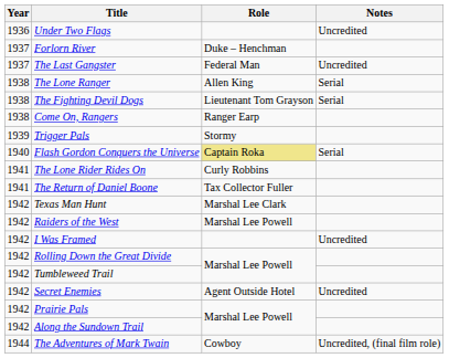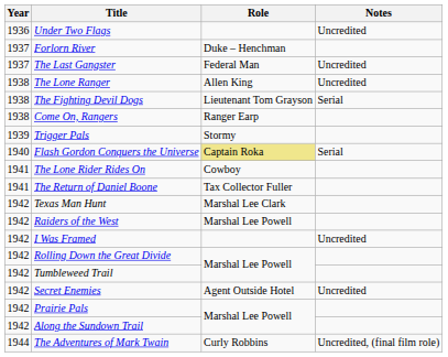 <table class="wikitable">
 <tr>
 <th>Year</th>
 <th>Title</th>
 <th>Role</th>
 <th>Notes</th>
 </tr>
 <tr>
 <td>1936</td>
 <td><em><a href='#'>Under Two Flags</a></em></td>
 <td></td>
 <td>Uncredited</td>
 </tr>
 <tr>
 <td>1937</td>
 <td><em><a href='#'>Forlorn River</a></em></td>
 <td>Duke – Henchman</td>
 <td></td>
 </tr>
 <tr>
 <td>1937</td>
 <td><em><a href='#'>The Last Gangster</a></em></td>
 <td>Federal Man</td>
 <td>Uncredited</td>
 </tr>
 <tr>
 <td>1938</td>
 <td><em><a href='#'>The Lone Ranger</a></em></td>
 <td>Allen King</td>
-<td>Serial</td>
+<td>Uncredited</td>
 </tr>
 <tr>
 <td>1938</td>
 <td><em><a href='#'>The Fighting Devil Dogs</a></em></td>
 <td>Lieutenant Tom Grayson</td>
 <td>Serial</td>
 </tr>
 <tr>
 <td>1938</td>
 <td><em><a href='#'>Come On, Rangers</a></em></td>
 <td>Ranger Earp</td>
 <td></td>
 </tr>
 <tr>
 <td>1939</td>
 <td><em><a href='#'>Trigger Pals</a></em></td>
 <td>Stormy</td>
 <td></td>
 </tr>
 <tr>
 <td>1940</td>
 <td><em><a href='#'>Flash Gordon Conquers the Universe</a></em></td>
 <td style="background: khaki;">Captain Roka</td>
 <td>Serial</td>
 </tr>
 <tr>
 <td>1941</td>
 <td><em><a href='#'>The Lone Rider Rides On</a></em></td>
-<td>Curly Robbins</td>
+<td>Cowboy</td>
 <td></td>
 </tr>
 <tr>
 <td>1941</td>
 <td><em><a href='#'>The Return of Daniel Boone</a></em></td>
 <td>Tax Collector Fuller</td>
 <td></td>
 </tr>
 <tr>
 <td>1942</td>
 <td><em>Texas Man Hunt</em></td>
 <td>Marshal Lee Clark</td>
 <td></td>
 </tr>
 <tr>
 <td>1942</td>
 <td><em><a href='#'>Raiders of the West</a></em></td>
 <td>Marshal Lee Powell</td>
 <td></td>
 </tr>
 <tr>
 <td>1942</td>
 <td><em><a href='#'>I Was Framed</a></em></td>
 <td></td>
 <td>Uncredited</td>
 </tr>
 <tr>
 <td>1942</td>
 <td><em><a href='#'>Rolling Down the Great Divide</a></em></td>
 <td rowspan="2">Marshal Lee Powell</td>
 <td></td>
 </tr>
 <tr>
 <td>1942</td>
 <td><em>Tumbleweed Trail</em></td>
 <td></td>
 </tr>
 <tr>
 <td>1942</td>
 <td><em><a href='#'>Secret Enemies</a></em></td>
 <td>Agent Outside Hotel</td>
 <td>Uncredited</td>
 </tr>
 <tr>
 <td>1942</td>
 <td><em><a href='#'>Prairie Pals</a></em></td>
 <td rowspan="2">Marshal Lee Powell</td>
 <td></td>
 </tr>
 <tr>
 <td>1942</td>
 <td><em><a href='#'>Along the Sundown Trail</a></em></td>
 <td></td>
 </tr>
 <tr>
 <td>1944</td>
 <td><em><a href='#'>The Adventures of Mark Twain</a></em></td>
-<td>Cowboy</td>
+<td>Curly Robbins</td>
 <td>Uncredited, (final film role)</td>
 </tr>
 </table>
